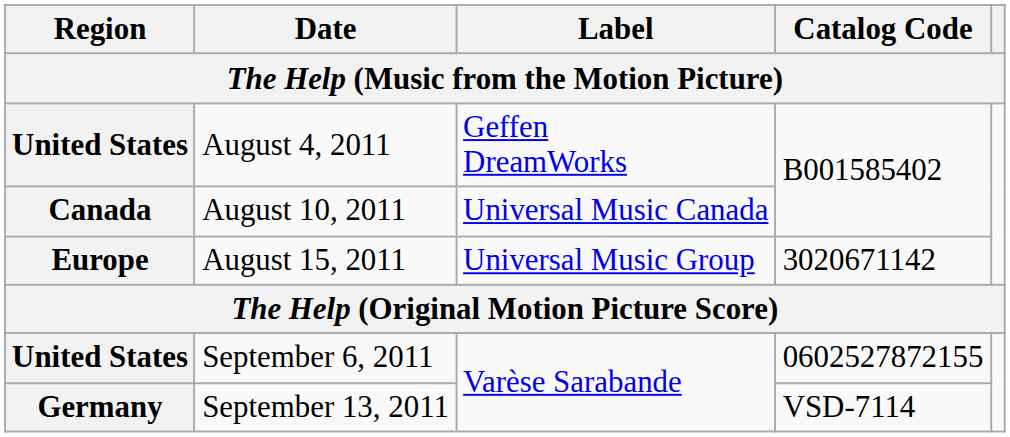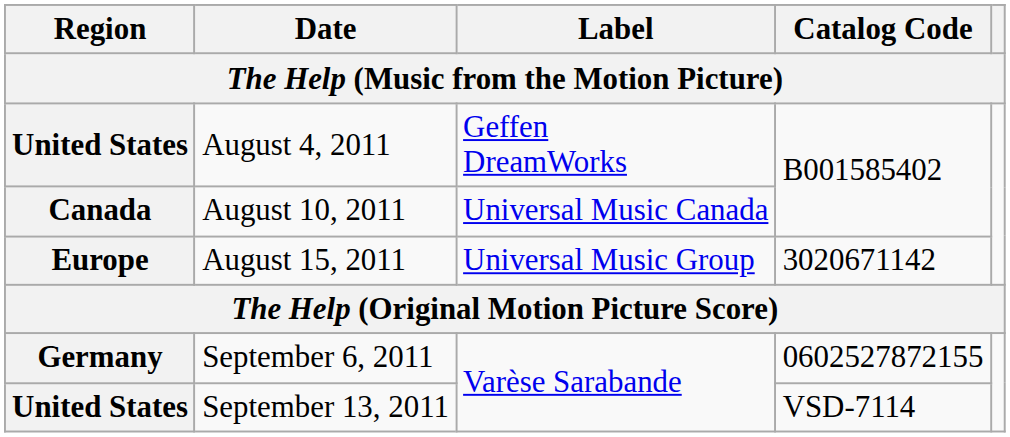 <table class="wikitable plainrowheaders">
 <tr>
 <th scope="col">Region</th>
 <th scope="col">Date</th>
 <th scope="col">Label</th>
 <th scope="col">Catalog Code</th>
 <th scope="col"></th>
 </tr>
 <tr>
 <th colspan="5"><em>The Help</em> (Music from the Motion Picture)</th>
 </tr>
 <tr>
 <th scope="row">United States</th>
 <td>August 4, 2011</td>
 <td><a href='#'>Geffen</a><br><a href='#'>DreamWorks</a></td>
 <td rowspan="2">B001585402</td>
 <td rowspan="3" style="text-align:center;"></td>
 </tr>
 <tr>
 <th scope="row">Canada</th>
 <td>August 10, 2011</td>
 <td><a href='#'>Universal Music Canada</a></td>
 </tr>
 <tr>
 <th scope="row">Europe</th>
 <td>August 15, 2011</td>
 <td><a href='#'>Universal Music Group</a></td>
 <td>3020671142</td>
 </tr>
 <tr>
 <th colspan="5"><em>The Help</em> (Original Motion Picture Score)</th>
 </tr>
 <tr>
-<th scope="row">United States</th>
+<th scope="row">Germany</th>
 <td>September 6, 2011</td>
 <td rowspan="2"><a href='#'>Varèse Sarabande</a></td>
 <td>0602527872155</td>
 <td rowspan="2" style="text-align:center;"></td>
 </tr>
 <tr>
-<th scope="row">Germany</th>
+<th scope="row">United States</th>
 <td>September 13, 2011</td>
 <td>VSD-7114</td>
 </tr>
 </table>
